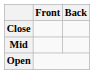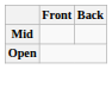 <table class="wikitable">
 <tr>
 <th></th>
 <th>Front</th>
 <th>Back</th>
-</tr>
-<tr>
-<th>Close</th>
-<td></td>
-<td></td>
 </tr>
 <tr>
 <th>Mid</th>
 <td></td>
 <td></td>
 </tr>
 <tr>
 <th>Open</th>
 <td colspan=2>  </td>
 </tr>
 </table>
